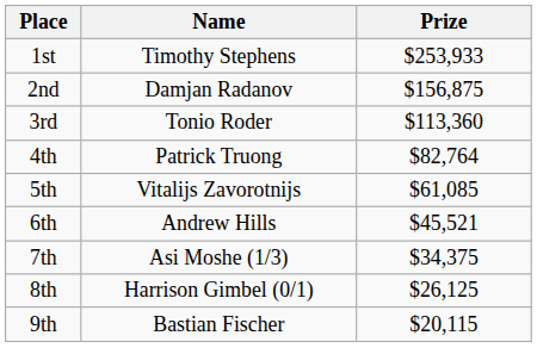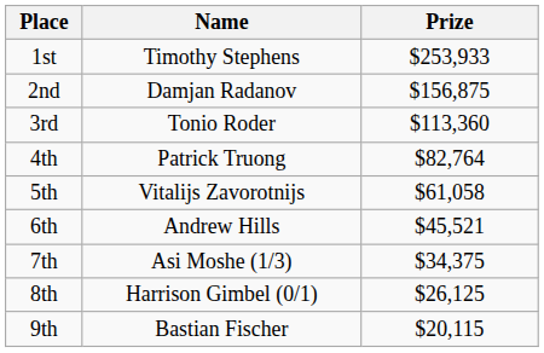 <table class="wikitable">
 <tr>
 <th width="50">Place</th>
 <th width="200">Name</th>
 <th width="125">Prize</th>
 </tr>
 <tr>
 <td align = "center">1st</td>
 <td align = "center">Timothy Stephens</td>
 <td align="center">$253,933</td>
 </tr>
 <tr>
 <td align = "center">2nd</td>
 <td align = "center">Damjan Radanov</td>
 <td align="center">$156,875</td>
 </tr>
 <tr>
 <td align = "center">3rd</td>
 <td align = "center">Tonio Roder</td>
 <td align="center">$113,360</td>
 </tr>
 <tr>
 <td align = "center">4th</td>
 <td align = "center">Patrick Truong</td>
 <td align="center">$82,764</td>
 </tr>
 <tr>
 <td align = "center">5th</td>
 <td align = "center">Vitalijs Zavorotnijs</td>
-<td align="center">$61,085</td>
+<td align="center">$61,058</td>
 </tr>
 <tr>
 <td align = "center">6th</td>
 <td align = "center">Andrew Hills</td>
 <td align="center">$45,521</td>
 </tr>
 <tr>
 <td align = "center">7th</td>
 <td align = "center">Asi Moshe (1/3)</td>
 <td align="center">$34,375</td>
 </tr>
 <tr>
 <td align = "center">8th</td>
 <td align = "center">Harrison Gimbel (0/1)</td>
 <td align="center">$26,125</td>
 </tr>
 <tr>
 <td align = "center">9th</td>
 <td align = "center">Bastian Fischer</td>
 <td align="center">$20,115</td>
 </tr>
 </table>
